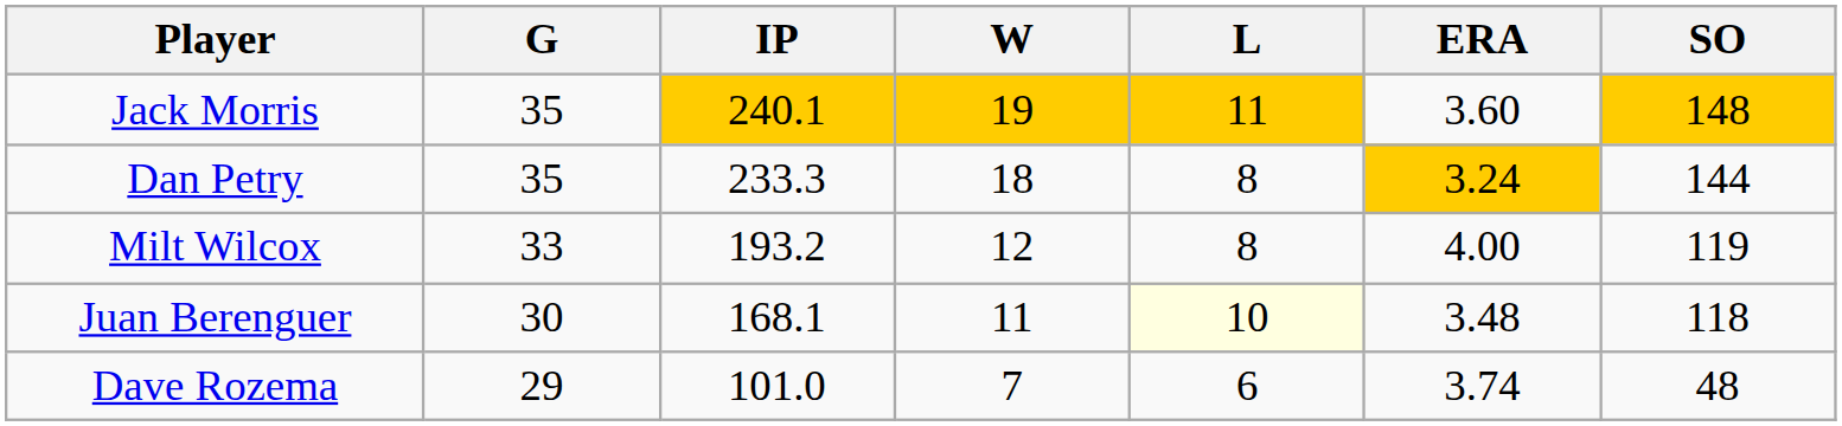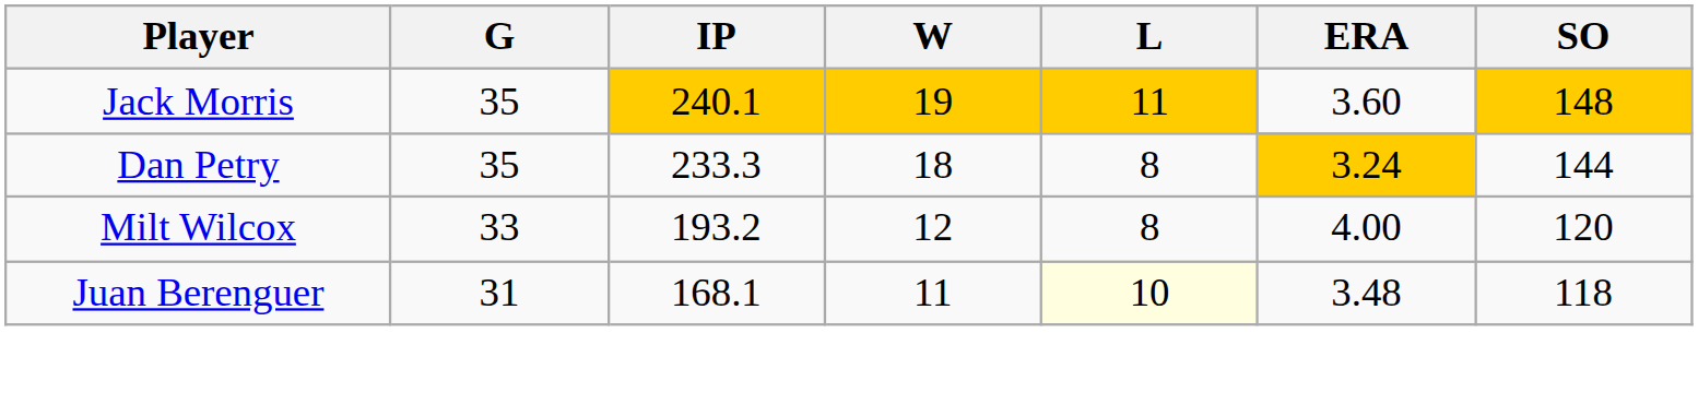 <table class="wikitable sortable">
 <tr>
 <th bgcolor="#DDDDFF" width="16%">Player</th>
 <th bgcolor="#DDDDFF" width="9%">G</th>
 <th bgcolor="#DDDDFF" width="9%">IP</th>
 <th bgcolor="#DDDDFF" width="9%">W</th>
 <th bgcolor="#DDDDFF" width="9%">L</th>
 <th bgcolor="#DDDDFF" width="9%">ERA</th>
 <th bgcolor="#DDDDFF" width="9%">SO</th>
 </tr>
 <tr align="center">
 <td><a href='#'>Jack Morris</a></td>
 <td>35</td>
 <td style="background:#fc0;">240.1</td>
 <td style="background:#fc0;">19</td>
 <td style="background:#fc0;">11</td>
 <td>3.60</td>
 <td style="background:#fc0;">148</td>
 </tr>
 <tr align="center">
 <td><a href='#'>Dan Petry</a></td>
 <td>35</td>
 <td>233.3</td>
 <td>18</td>
 <td>8</td>
 <td style="background:#fc0;">3.24</td>
 <td>144</td>
 </tr>
 <tr align="center">
 <td><a href='#'>Milt Wilcox</a></td>
 <td>33</td>
 <td>193.2</td>
 <td>12</td>
 <td>8</td>
 <td>4.00</td>
-<td>119</td>
+<td>120</td>
 </tr>
 <tr align="center">
 <td><a href='#'>Juan Berenguer</a></td>
-<td>30</td>
+<td>31</td>
 <td>168.1</td>
 <td>11</td>
 <td style="background: lightyellow;">10</td>
 <td>3.48</td>
 <td>118</td>
 </tr>
-<tr align="center">
-<td><a href='#'>Dave Rozema</a></td>
-<td>29</td>
-<td>101.0</td>
-<td>7</td>
-<td>6</td>
-<td>3.74</td>
-<td>48</td>
-</tr>
 </table>
